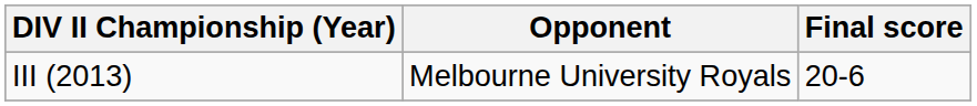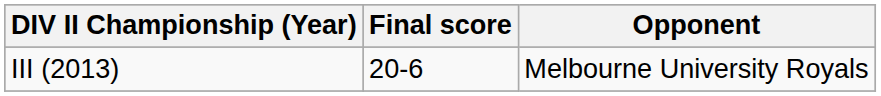 <table class="wikitable">
 <tr>
 <th>DIV II Championship (Year)</th>
+<th>Final score</th>
 <th>Opponent</th>
-<th>Final score</th>
 </tr>
 <tr>
 <td>III (2013)</td>
+<td>20-6</td>
 <td>Melbourne University Royals</td>
-<td>20-6</td>
 </tr>
 </table>
